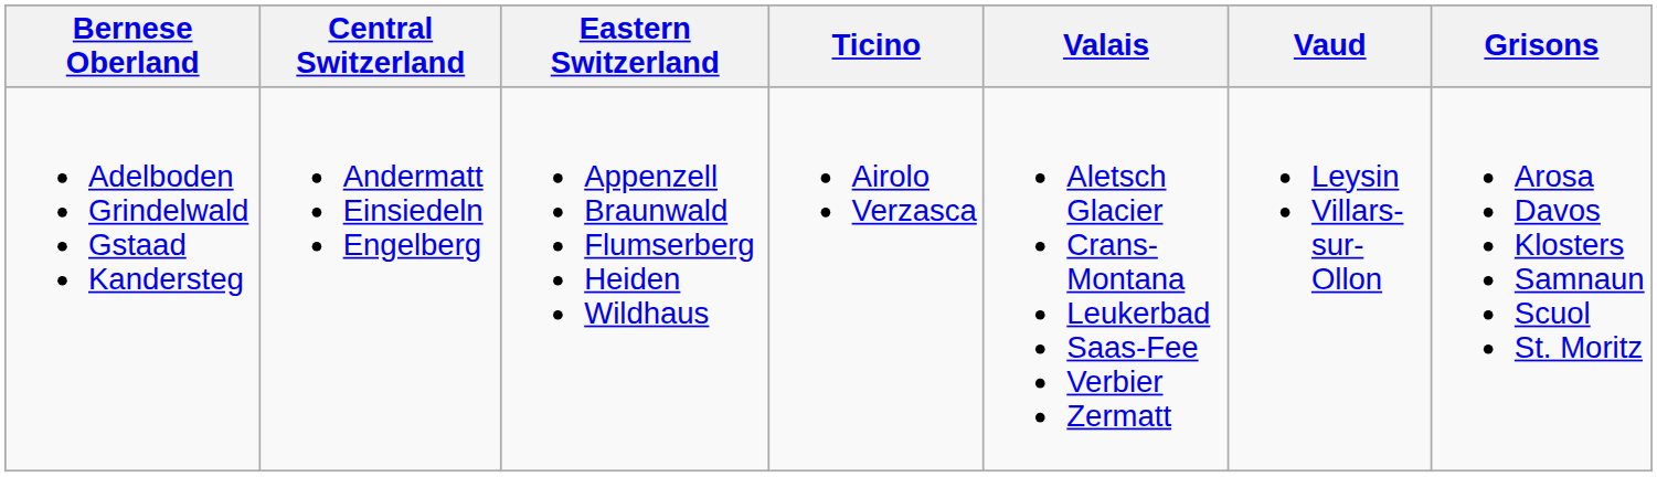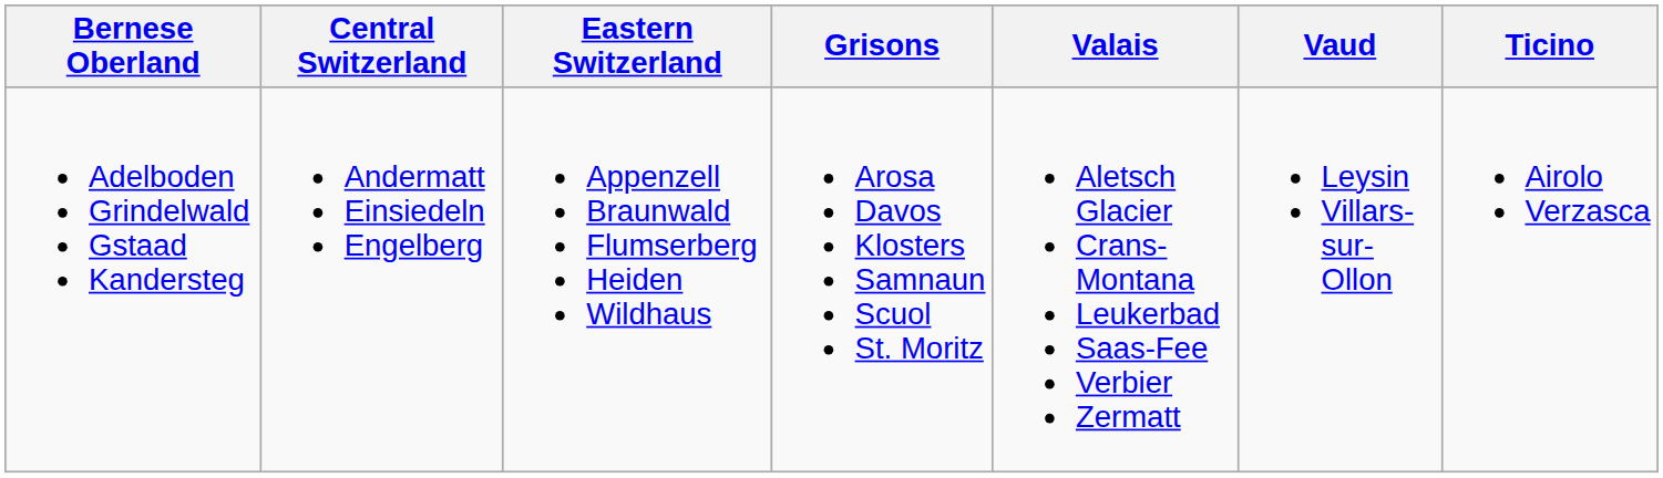 <table class="wikitable">
 <tr>
 <th><strong><a href='#'>Bernese Oberland</a></strong></th>
 <th><strong><a href='#'>Central Switzerland</a></strong></th>
 <th><strong><a href='#'>Eastern Switzerland</a></strong></th>
-<th><strong><a href='#'>Ticino</a></strong></th>
+<th><strong><a href='#'>Grisons</a></strong></th>
 <th><strong><a href='#'>Valais</a></strong></th>
 <th><strong><a href='#'>Vaud</a></strong></th>
-<th><strong><a href='#'>Grisons</a></strong></th>
+<th><strong><a href='#'>Ticino</a></strong></th>
 </tr>
 <tr>
 <td valign="top"><br><ul><li><a href='#'>Adelboden</a></li><li><a href='#'>Grindelwald</a></li><li><a href='#'>Gstaad</a></li><li><a href='#'>Kandersteg</a></li></ul></td>
 <td valign="top"><br><ul><li><a href='#'>Andermatt</a></li><li><a href='#'>Einsiedeln</a></li><li><a href='#'>Engelberg</a></li></ul></td>
 <td valign="top"><br><ul><li><a href='#'>Appenzell</a></li><li><a href='#'>Braunwald</a></li><li><a href='#'>Flumserberg</a></li><li><a href='#'>Heiden</a></li><li><a href='#'>Wildhaus</a></li></ul></td>
-<td valign="top"><br><ul><li><a href='#'>Airolo</a></li><li><a href='#'>Verzasca</a></li></ul></td>
+<td valign="top"><br><ul><li><a href='#'>Arosa</a></li><li><a href='#'>Davos</a></li><li><a href='#'>Klosters</a></li><li><a href='#'>Samnaun</a></li><li><a href='#'>Scuol</a></li><li><a href='#'>St. Moritz</a></li></ul></td>
 <td valign="top"><br><ul><li><a href='#'>Aletsch Glacier</a></li><li><a href='#'>Crans-Montana</a></li><li><a href='#'>Leukerbad</a></li><li><a href='#'>Saas-Fee</a></li><li><a href='#'>Verbier</a></li><li><a href='#'>Zermatt</a></li></ul></td>
 <td valign="top"><br><ul><li><a href='#'>Leysin</a></li><li><a href='#'>Villars-sur-Ollon</a></li></ul></td>
-<td valign="top"><br><ul><li><a href='#'>Arosa</a></li><li><a href='#'>Davos</a></li><li><a href='#'>Klosters</a></li><li><a href='#'>Samnaun</a></li><li><a href='#'>Scuol</a></li><li><a href='#'>St. Moritz</a></li></ul></td>
+<td valign="top"><br><ul><li><a href='#'>Airolo</a></li><li><a href='#'>Verzasca</a></li></ul></td>
 </tr>
 </table>
